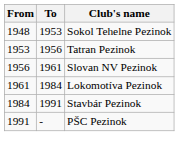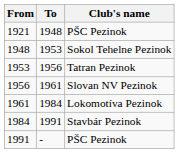 <table class="wikitable">
 <tr>
 <th>From</th>
 <th>To</th>
 <th>Club's name</th>
+</tr>
+<tr>
+<td>1921</td>
+<td>1948</td>
+<td>PŠC Pezinok</td>
 </tr>
 <tr>
 <td>1948</td>
 <td>1953</td>
 <td>Sokol Tehelne Pezinok</td>
 </tr>
 <tr>
 <td>1953</td>
 <td>1956</td>
 <td>Tatran Pezinok</td>
 </tr>
 <tr>
 <td>1956</td>
 <td>1961</td>
 <td>Slovan NV Pezinok</td>
 </tr>
 <tr>
 <td>1961</td>
 <td>1984</td>
 <td>Lokomotíva Pezinok</td>
 </tr>
 <tr>
 <td>1984</td>
 <td>1991</td>
 <td>Stavbár Pezinok</td>
 </tr>
 <tr>
 <td>1991</td>
 <td>-</td>
 <td>PŠC Pezinok</td>
 </tr>
 </table>
